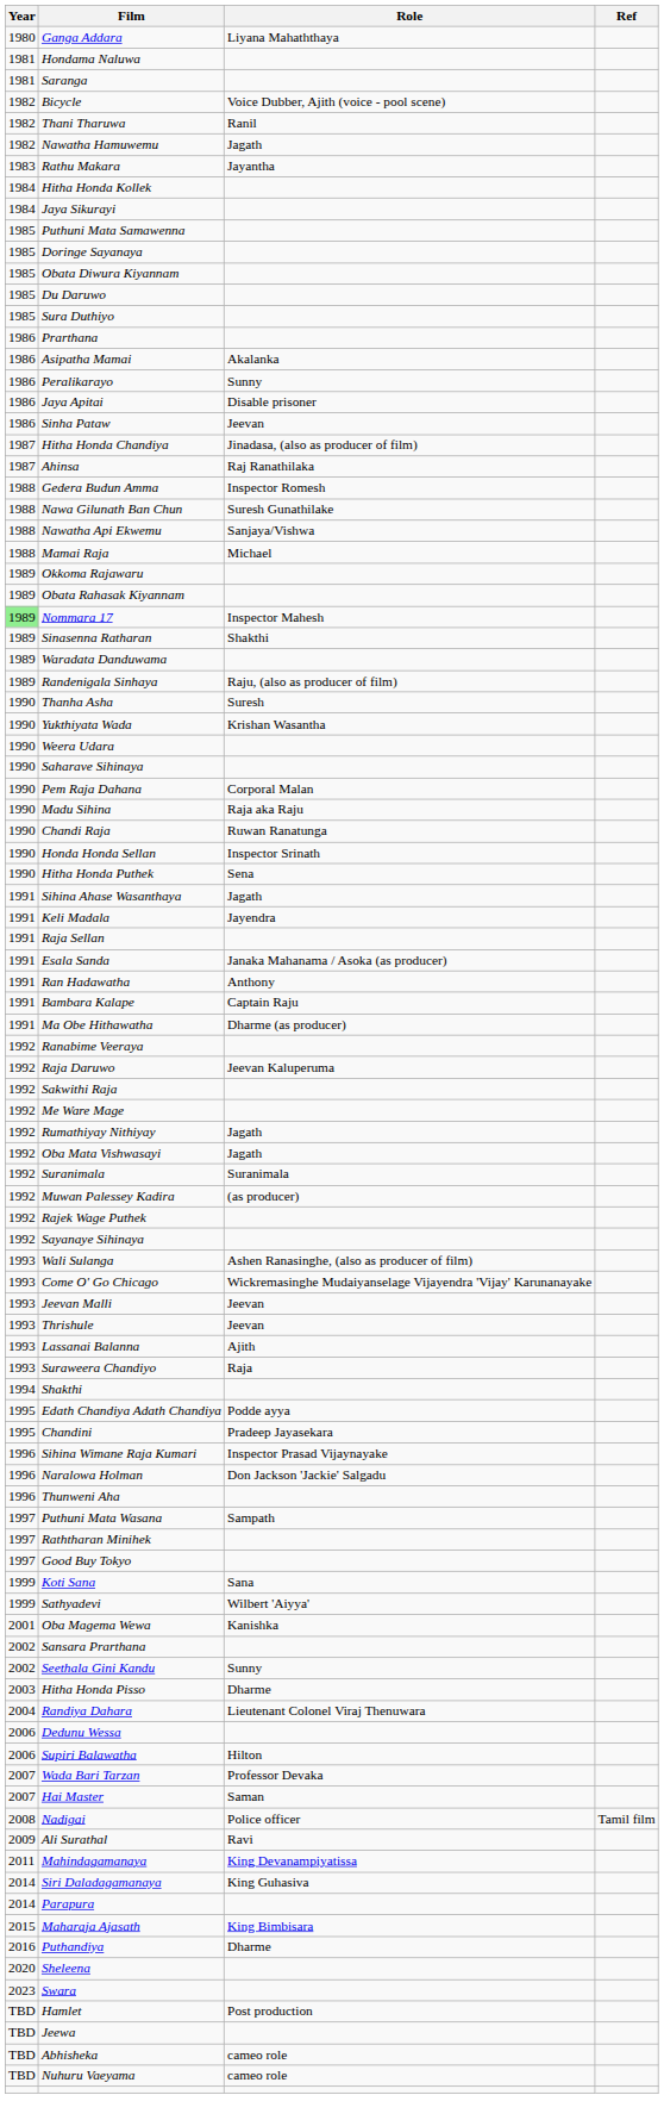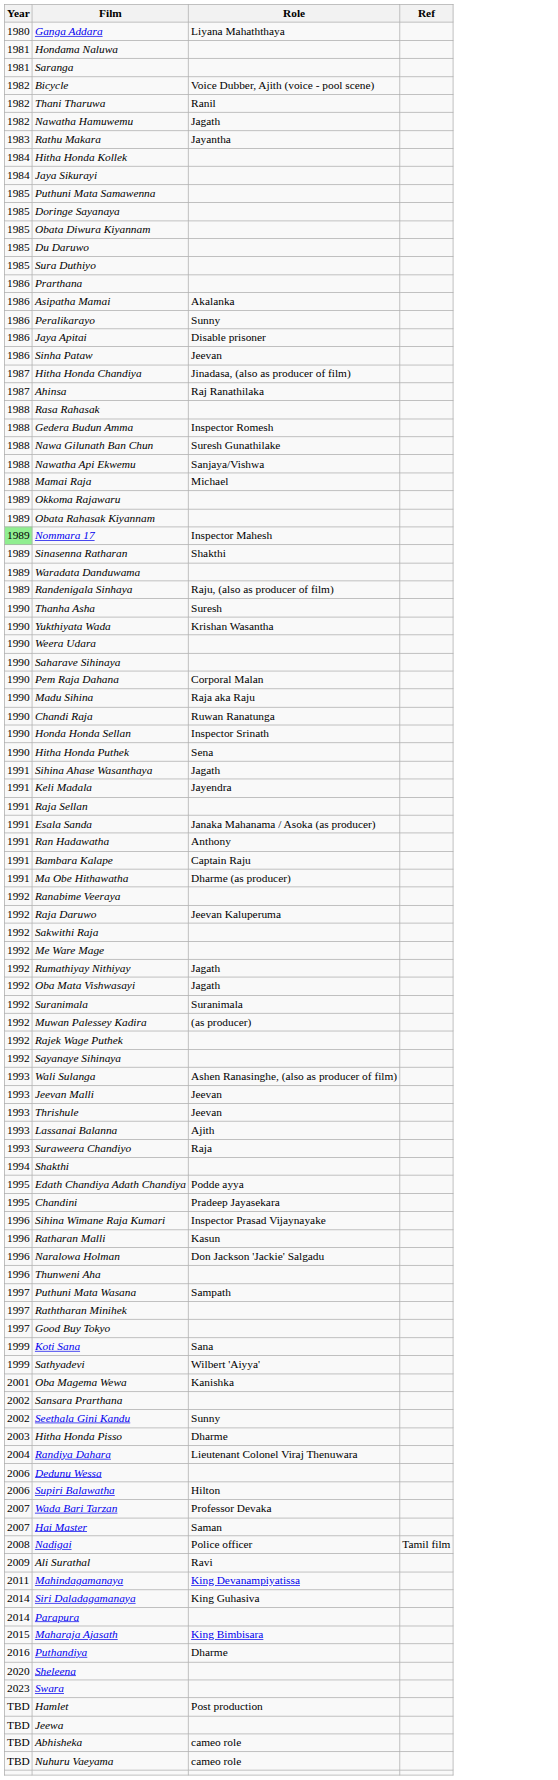 <table class="wikitable">
 <tr>
 <th>Year</th>
 <th>Film</th>
 <th>Role</th>
 <th>Ref</th>
 </tr>
 <tr>
 <td>1980</td>
 <td><em><a href='#'>Ganga Addara</a></em></td>
 <td>Liyana Mahaththaya</td>
 <td></td>
 </tr>
 <tr>
 <td>1981</td>
 <td><em>Hondama Naluwa</em></td>
 <td></td>
 <td></td>
 </tr>
 <tr>
 <td>1981</td>
 <td><em>Saranga</em></td>
 <td></td>
 <td></td>
 </tr>
 <tr>
 <td>1982</td>
 <td><em>Bicycle</em></td>
 <td>Voice Dubber, Ajith (voice - pool scene)</td>
 <td></td>
 </tr>
 <tr>
 <td>1982</td>
 <td><em>Thani Tharuwa</em></td>
 <td>Ranil</td>
 <td></td>
 </tr>
 <tr>
 <td>1982</td>
 <td><em>Nawatha Hamuwemu</em></td>
 <td>Jagath</td>
 <td></td>
 </tr>
 <tr>
 <td>1983</td>
 <td><em>Rathu Makara</em></td>
 <td>Jayantha</td>
 <td></td>
 </tr>
 <tr>
 <td>1984</td>
 <td><em>Hitha Honda Kollek</em></td>
 <td></td>
 <td></td>
 </tr>
 <tr>
 <td>1984</td>
 <td><em>Jaya Sikurayi</em></td>
 <td></td>
 <td></td>
 </tr>
 <tr>
 <td>1985</td>
 <td><em>Puthuni Mata Samawenna</em></td>
 <td></td>
 <td></td>
 </tr>
 <tr>
 <td>1985</td>
 <td><em>Doringe Sayanaya</em></td>
 <td></td>
 <td></td>
 </tr>
 <tr>
 <td>1985</td>
 <td><em>Obata Diwura Kiyannam</em></td>
 <td></td>
 <td></td>
 </tr>
 <tr>
 <td>1985</td>
 <td><em>Du Daruwo</em></td>
 <td></td>
 <td></td>
 </tr>
 <tr>
 <td>1985</td>
 <td><em>Sura Duthiyo</em></td>
 <td></td>
 <td></td>
 </tr>
 <tr>
 <td>1986</td>
 <td><em>Prarthana</em></td>
 <td></td>
 <td></td>
 </tr>
 <tr>
 <td>1986</td>
 <td><em>Asipatha Mamai</em></td>
 <td>Akalanka</td>
 <td></td>
 </tr>
 <tr>
 <td>1986</td>
 <td><em>Peralikarayo</em></td>
 <td>Sunny</td>
 <td></td>
 </tr>
 <tr>
 <td>1986</td>
 <td><em>Jaya Apitai</em></td>
 <td>Disable prisoner</td>
 <td></td>
 </tr>
 <tr>
 <td>1986</td>
 <td><em>Sinha Pataw</em></td>
 <td>Jeevan</td>
 <td></td>
 </tr>
 <tr>
 <td>1987</td>
 <td><em>Hitha Honda Chandiya</em></td>
 <td>Jinadasa, (also as producer of film)</td>
 <td></td>
 </tr>
 <tr>
 <td>1987</td>
 <td><em>Ahinsa</em></td>
 <td>Raj Ranathilaka</td>
+<td></td>
+</tr>
+<tr>
+<td>1988</td>
+<td><em>Rasa Rahasak</em></td>
+<td></td>
 <td></td>
 </tr>
 <tr>
 <td>1988</td>
 <td><em>Gedera Budun Amma</em></td>
 <td>Inspector Romesh</td>
 <td></td>
 </tr>
 <tr>
 <td>1988</td>
 <td><em>Nawa Gilunath Ban Chun</em></td>
 <td>Suresh Gunathilake</td>
 <td></td>
 </tr>
 <tr>
 <td>1988</td>
 <td><em>Nawatha Api Ekwemu</em></td>
 <td>Sanjaya/Vishwa</td>
 <td></td>
 </tr>
 <tr>
 <td>1988</td>
 <td><em>Mamai Raja</em></td>
 <td>Michael</td>
 <td></td>
 </tr>
 <tr>
 <td>1989</td>
 <td><em>Okkoma Rajawaru</em></td>
 <td></td>
 <td></td>
 </tr>
 <tr>
 <td>1989</td>
 <td><em>Obata Rahasak Kiyannam</em></td>
 <td></td>
 <td></td>
 </tr>
 <tr>
 <td style="background: lightgreen;">1989</td>
 <td><em><a href='#'>Nommara 17</a></em></td>
 <td>Inspector Mahesh</td>
 <td></td>
 </tr>
 <tr>
 <td>1989</td>
 <td><em>Sinasenna Ratharan</em></td>
 <td>Shakthi</td>
 <td></td>
 </tr>
 <tr>
 <td>1989</td>
 <td><em>Waradata Danduwama</em></td>
 <td></td>
 <td></td>
 </tr>
 <tr>
 <td>1989</td>
 <td><em>Randenigala Sinhaya</em></td>
 <td>Raju, (also as producer of film)</td>
 <td></td>
 </tr>
 <tr>
 <td>1990</td>
 <td><em>Thanha Asha</em></td>
 <td>Suresh</td>
 <td></td>
 </tr>
 <tr>
 <td>1990</td>
 <td><em>Yukthiyata Wada</em></td>
 <td>Krishan Wasantha</td>
 <td></td>
 </tr>
 <tr>
 <td>1990</td>
 <td><em>Weera Udara</em></td>
 <td></td>
 <td></td>
 </tr>
 <tr>
 <td>1990</td>
 <td><em>Saharave Sihinaya</em></td>
 <td></td>
 <td></td>
 </tr>
 <tr>
 <td>1990</td>
 <td><em>Pem Raja Dahana</em></td>
 <td>Corporal Malan</td>
 <td></td>
 </tr>
 <tr>
 <td>1990</td>
 <td><em>Madu Sihina</em></td>
 <td>Raja aka Raju</td>
 <td></td>
 </tr>
 <tr>
 <td>1990</td>
 <td><em>Chandi Raja</em></td>
 <td>Ruwan Ranatunga</td>
 <td></td>
 </tr>
 <tr>
 <td>1990</td>
 <td><em>Honda Honda Sellan</em></td>
 <td>Inspector Srinath</td>
 <td></td>
 </tr>
 <tr>
 <td>1990</td>
 <td><em>Hitha Honda Puthek</em></td>
 <td>Sena</td>
 <td></td>
 </tr>
 <tr>
 <td>1991</td>
 <td><em>Sihina Ahase Wasanthaya</em></td>
 <td>Jagath </td>
 <td></td>
 </tr>
 <tr>
 <td>1991</td>
 <td><em>Keli Madala</em></td>
 <td>Jayendra</td>
 <td></td>
 </tr>
 <tr>
 <td>1991</td>
 <td><em>Raja Sellan</em></td>
 <td></td>
 <td></td>
 </tr>
 <tr>
 <td>1991</td>
 <td><em>Esala Sanda</em></td>
 <td>Janaka Mahanama / Asoka (as producer)</td>
 <td></td>
 </tr>
 <tr>
 <td>1991</td>
 <td><em>Ran Hadawatha</em></td>
 <td>Anthony</td>
 <td></td>
 </tr>
 <tr>
 <td>1991</td>
 <td><em>Bambara Kalape</em></td>
 <td>Captain Raju</td>
 <td></td>
 </tr>
 <tr>
 <td>1991</td>
 <td><em>Ma Obe Hithawatha</em></td>
 <td>Dharme (as producer)</td>
 <td></td>
 </tr>
 <tr>
 <td>1992</td>
 <td><em>Ranabime Veeraya</em></td>
 <td></td>
 <td></td>
 </tr>
 <tr>
 <td>1992</td>
 <td><em>Raja Daruwo</em></td>
 <td>Jeevan Kaluperuma</td>
 <td></td>
 </tr>
 <tr>
 <td>1992</td>
 <td><em>Sakwithi Raja</em></td>
 <td></td>
 <td></td>
 </tr>
 <tr>
 <td>1992</td>
 <td><em>Me Ware Mage</em></td>
 <td></td>
 <td></td>
 </tr>
 <tr>
 <td>1992</td>
 <td><em>Rumathiyay Nithiyay</em></td>
 <td>Jagath</td>
 <td></td>
 </tr>
 <tr>
 <td>1992</td>
 <td><em>Oba Mata Vishwasayi</em></td>
 <td>Jagath</td>
 <td></td>
 </tr>
 <tr>
 <td>1992</td>
 <td><em>Suranimala</em></td>
 <td>Suranimala</td>
 <td></td>
 </tr>
 <tr>
 <td>1992</td>
 <td><em>Muwan Palessey Kadira</em></td>
 <td>(as producer)</td>
 <td></td>
 </tr>
 <tr>
 <td>1992</td>
 <td><em>Rajek Wage Puthek</em></td>
 <td></td>
 <td></td>
 </tr>
 <tr>
 <td>1992</td>
 <td><em>Sayanaye Sihinaya</em></td>
 <td></td>
 <td></td>
 </tr>
 <tr>
 <td>1993</td>
 <td><em>Wali Sulanga</em></td>
 <td>Ashen Ranasinghe, (also as producer of film)</td>
 <td></td>
 </tr>
 <tr>
 <td>1993</td>
-<td><em>Come O' Go Chicago</em></td>
-<td>Wickremasinghe Mudaiyanselage Vijayendra 'Vijay' Karunanayake</td>
-<td></td>
-</tr>
-<tr>
-<td>1993</td>
 <td><em>Jeevan Malli</em></td>
 <td>Jeevan</td>
 <td></td>
 </tr>
 <tr>
 <td>1993</td>
 <td><em>Thrishule</em></td>
 <td>Jeevan</td>
 <td></td>
 </tr>
 <tr>
 <td>1993</td>
 <td><em>Lassanai Balanna</em></td>
 <td>Ajith</td>
 <td></td>
 </tr>
 <tr>
 <td>1993</td>
 <td><em>Suraweera Chandiyo</em></td>
 <td>Raja</td>
 <td></td>
 </tr>
 <tr>
 <td>1994</td>
 <td><em>Shakthi</em></td>
 <td></td>
 <td></td>
 </tr>
 <tr>
 <td>1995</td>
 <td><em>Edath Chandiya Adath Chandiya</em></td>
 <td>Podde ayya</td>
 <td></td>
 </tr>
 <tr>
 <td>1995</td>
 <td><em>Chandini</em></td>
 <td>Pradeep Jayasekara</td>
 <td></td>
 </tr>
 <tr>
 <td>1996</td>
 <td><em>Sihina Wimane Raja Kumari</em></td>
 <td>Inspector Prasad Vijaynayake</td>
+<td></td>
+</tr>
+<tr>
+<td>1996</td>
+<td><em>Ratharan Malli</em></td>
+<td>Kasun</td>
 <td></td>
 </tr>
 <tr>
 <td>1996</td>
 <td><em>Naralowa Holman</em></td>
 <td>Don Jackson 'Jackie' Salgadu</td>
 <td></td>
 </tr>
 <tr>
 <td>1996</td>
 <td><em>Thunweni Aha</em></td>
 <td></td>
 <td></td>
 </tr>
 <tr>
 <td>1997</td>
 <td><em>Puthuni Mata Wasana</em></td>
 <td>Sampath</td>
 <td></td>
 </tr>
 <tr>
 <td>1997</td>
 <td><em>Raththaran Minihek</em></td>
 <td></td>
 <td></td>
 </tr>
 <tr>
 <td>1997</td>
 <td><em>Good Buy Tokyo</em></td>
 <td></td>
 <td></td>
 </tr>
 <tr>
 <td>1999</td>
 <td><em><a href='#'>Koti Sana</a></em></td>
 <td>Sana</td>
 <td></td>
 </tr>
 <tr>
 <td>1999</td>
 <td><em>Sathyadevi</em></td>
 <td>Wilbert 'Aiyya'</td>
 <td></td>
 </tr>
 <tr>
 <td>2001</td>
 <td><em>Oba Magema Wewa</em></td>
 <td>Kanishka</td>
 <td></td>
 </tr>
 <tr>
 <td>2002</td>
 <td><em>Sansara Prarthana</em></td>
 <td></td>
 <td></td>
 </tr>
 <tr>
 <td>2002</td>
 <td><em><a href='#'>Seethala Gini Kandu</a></em></td>
 <td>Sunny</td>
 <td></td>
 </tr>
 <tr>
 <td>2003</td>
 <td><em>Hitha Honda Pisso</em></td>
 <td>Dharme</td>
 <td></td>
 </tr>
 <tr>
 <td>2004</td>
 <td><em><a href='#'>Randiya Dahara</a></em></td>
 <td>Lieutenant Colonel Viraj Thenuwara</td>
 <td></td>
 </tr>
 <tr>
 <td>2006</td>
 <td><em><a href='#'>Dedunu Wessa</a></em></td>
 <td></td>
 <td></td>
 </tr>
 <tr>
 <td>2006</td>
 <td><em><a href='#'>Supiri Balawatha</a></em></td>
 <td>Hilton</td>
 <td></td>
 </tr>
 <tr>
 <td>2007</td>
 <td><em><a href='#'>Wada Bari Tarzan</a></em></td>
 <td>Professor Devaka</td>
 <td></td>
 </tr>
 <tr>
 <td>2007</td>
 <td><em><a href='#'>Hai Master</a></em></td>
 <td>Saman</td>
 <td></td>
 </tr>
 <tr>
 <td>2008</td>
 <td><em><a href='#'>Nadigai</a></em></td>
 <td>Police officer</td>
 <td>Tamil film</td>
 </tr>
 <tr>
 <td>2009</td>
 <td><em>Ali Surathal</em></td>
 <td>Ravi</td>
 <td></td>
 </tr>
 <tr>
 <td>2011</td>
 <td><em><a href='#'>Mahindagamanaya</a></em></td>
 <td><a href='#'>King Devanampiyatissa</a></td>
 <td></td>
 </tr>
 <tr>
 <td>2014</td>
 <td><em><a href='#'>Siri Daladagamanaya</a></em></td>
 <td>King Guhasiva</td>
 <td></td>
 </tr>
 <tr>
 <td>2014</td>
 <td><em><a href='#'>Parapura</a></em></td>
 <td></td>
 <td></td>
 </tr>
 <tr>
 <td>2015</td>
 <td><em><a href='#'>Maharaja Ajasath</a></em></td>
 <td><a href='#'>King Bimbisara</a></td>
 <td></td>
 </tr>
 <tr>
 <td>2016</td>
 <td><em><a href='#'>Puthandiya</a></em></td>
 <td>Dharme</td>
 <td></td>
 </tr>
 <tr>
 <td>2020</td>
 <td><em><a href='#'>Sheleena</a></em></td>
 <td></td>
 <td></td>
 </tr>
 <tr>
 <td>2023</td>
 <td><em><a href='#'>Swara</a></em></td>
 <td></td>
 <td></td>
 </tr>
 <tr>
 <td>TBD</td>
 <td><em>Hamlet</em></td>
 <td>Post production</td>
 <td></td>
 </tr>
 <tr>
 <td>TBD</td>
 <td><em>Jeewa</em></td>
 <td></td>
 <td></td>
 </tr>
 <tr>
 <td>TBD</td>
 <td><em>Abhisheka</em></td>
 <td>cameo role </td>
 <td></td>
 </tr>
 <tr>
 <td>TBD</td>
 <td><em>Nuhuru Vaeyama</em></td>
 <td>cameo role </td>
 <td></td>
 </tr>
 <tr>
 <td></td>
 <td></td>
 <td></td>
 <td></td>
 </tr>
 </table>
